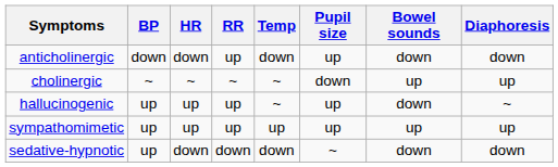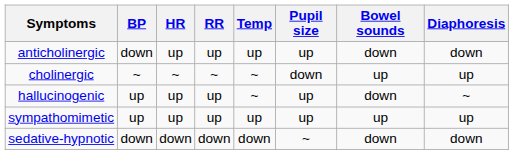 <table class="wikitable" style = "float: right; margin-left:15px; text-align:center">
 <tr>
 <th>Symptoms</th>
 <th><a href='#'>BP</a></th>
 <th><a href='#'>HR</a></th>
 <th><a href='#'>RR</a></th>
 <th><a href='#'>Temp</a></th>
 <th><a href='#'>Pupil size</a></th>
 <th><a href='#'>Bowel sounds</a></th>
 <th><a href='#'>Diaphoresis</a></th>
 </tr>
 <tr>
 <td><a href='#'>anticholinergic</a></td>
 <td>down</td>
-<td>down</td>
 <td>up</td>
-<td>down</td>
+<td>up</td>
+<td>up</td>
 <td>up</td>
 <td>down</td>
 <td>down</td>
 </tr>
 <tr>
 <td><a href='#'>cholinergic</a></td>
 <td>~</td>
 <td>~</td>
 <td>~</td>
 <td>~</td>
 <td>down</td>
 <td>up</td>
 <td>up</td>
 </tr>
 <tr>
 <td><a href='#'>hallucinogenic</a></td>
 <td>up</td>
 <td>up</td>
 <td>up</td>
 <td>~</td>
 <td>up</td>
 <td>down</td>
 <td>~</td>
 </tr>
 <tr>
 <td><a href='#'>sympathomimetic</a></td>
 <td>up</td>
 <td>up</td>
 <td>up</td>
 <td>up</td>
 <td>up</td>
 <td>up</td>
 <td>up</td>
 </tr>
 <tr>
 <td><a href='#'>sedative-hypnotic</a></td>
-<td>up</td>
+<td>down</td>
 <td>down</td>
 <td>down</td>
 <td>down</td>
 <td>~</td>
 <td>down</td>
 <td>down</td>
 </tr>
 </table>
